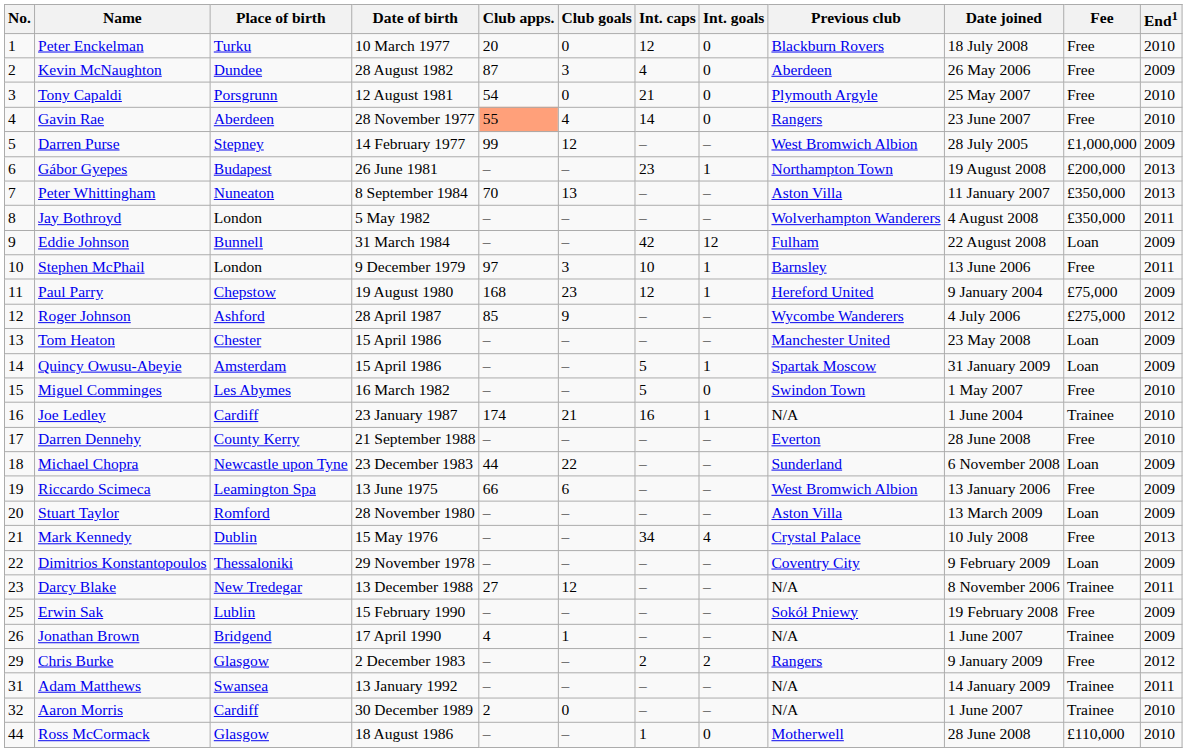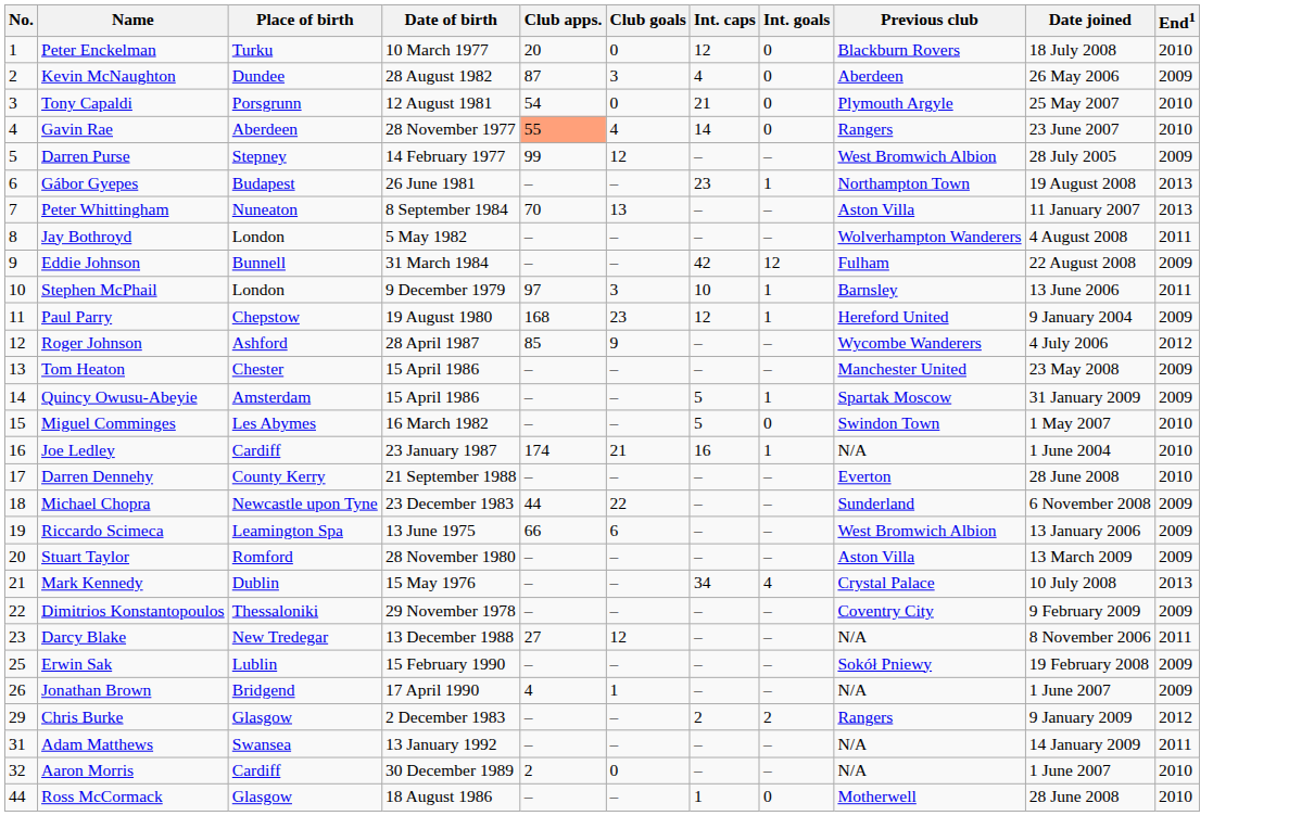 <table class="wikitable"  class= style="text-align:center; font-size:95%">
 <tr>
 <th>No.</th>
 <th>Name</th>
 <th>Place of birth</th>
 <th>Date of birth</th>
 <th>Club apps.</th>
 <th>Club goals</th>
 <th>Int. caps</th>
 <th>Int. goals</th>
 <th>Previous club</th>
 <th>Date joined</th>
-<th>Fee</th>
 <th>End<sup>1</sup></th>
 </tr>
 <tr>
 <td>1</td>
 <td><a href='#'>Peter Enckelman</a></td>
 <td><a href='#'>Turku</a></td>
 <td>10 March 1977</td>
 <td>20</td>
 <td>0</td>
 <td>12</td>
 <td>0</td>
 <td><a href='#'>Blackburn Rovers</a></td>
 <td>18 July 2008</td>
-<td>Free</td>
 <td>2010</td>
 </tr>
 <tr>
 <td>2</td>
 <td><a href='#'>Kevin McNaughton</a></td>
 <td><a href='#'>Dundee</a></td>
 <td>28 August 1982</td>
 <td>87</td>
 <td>3</td>
 <td>4</td>
 <td>0</td>
 <td><a href='#'>Aberdeen</a></td>
 <td>26 May 2006</td>
-<td>Free</td>
 <td>2009</td>
 </tr>
 <tr>
 <td>3</td>
 <td><a href='#'>Tony Capaldi</a></td>
 <td><a href='#'>Porsgrunn</a></td>
 <td>12 August 1981</td>
 <td>54</td>
 <td>0</td>
 <td>21</td>
 <td>0</td>
 <td><a href='#'>Plymouth Argyle</a></td>
 <td>25 May 2007</td>
-<td>Free</td>
 <td>2010</td>
 </tr>
 <tr>
 <td>4</td>
 <td><a href='#'>Gavin Rae</a></td>
 <td><a href='#'>Aberdeen</a></td>
 <td>28 November 1977</td>
 <td style="background: lightsalmon;">55</td>
 <td>4</td>
 <td>14</td>
 <td>0</td>
 <td><a href='#'>Rangers</a></td>
 <td>23 June 2007</td>
-<td>Free</td>
 <td>2010</td>
 </tr>
 <tr>
 <td>5</td>
 <td><a href='#'>Darren Purse</a></td>
 <td><a href='#'>Stepney</a></td>
 <td>14 February 1977</td>
 <td>99</td>
 <td>12</td>
 <td>–</td>
 <td>–</td>
 <td><a href='#'>West Bromwich Albion</a></td>
 <td>28 July 2005</td>
-<td>£1,000,000</td>
 <td>2009</td>
 </tr>
 <tr>
 <td>6</td>
 <td><a href='#'>Gábor Gyepes</a></td>
 <td><a href='#'>Budapest</a></td>
 <td>26 June 1981</td>
 <td>–</td>
 <td>–</td>
 <td>23</td>
 <td>1</td>
 <td><a href='#'>Northampton Town</a></td>
 <td>19 August 2008</td>
-<td>£200,000</td>
 <td>2013</td>
 </tr>
 <tr>
 <td>7</td>
 <td><a href='#'>Peter Whittingham</a></td>
 <td><a href='#'>Nuneaton</a></td>
 <td>8 September 1984</td>
 <td>70</td>
 <td>13</td>
 <td>–</td>
 <td>–</td>
 <td><a href='#'>Aston Villa</a></td>
 <td>11 January 2007</td>
-<td>£350,000</td>
 <td>2013</td>
 </tr>
 <tr>
 <td>8</td>
 <td><a href='#'>Jay Bothroyd</a></td>
 <td>London</td>
 <td>5 May 1982</td>
 <td>–</td>
 <td>–</td>
 <td>–</td>
 <td>–</td>
 <td><a href='#'>Wolverhampton Wanderers</a></td>
 <td>4 August 2008</td>
-<td>£350,000</td>
 <td>2011</td>
 </tr>
 <tr>
 <td>9</td>
 <td><a href='#'>Eddie Johnson</a></td>
 <td><a href='#'>Bunnell</a></td>
 <td>31 March 1984</td>
 <td>–</td>
 <td>–</td>
 <td>42</td>
 <td>12</td>
 <td><a href='#'>Fulham</a></td>
 <td>22 August 2008</td>
-<td>Loan</td>
 <td>2009</td>
 </tr>
 <tr>
 <td>10</td>
 <td><a href='#'>Stephen McPhail</a></td>
 <td>London</td>
 <td>9 December 1979</td>
 <td>97</td>
 <td>3</td>
 <td>10</td>
 <td>1</td>
 <td><a href='#'>Barnsley</a></td>
 <td>13 June 2006</td>
-<td>Free</td>
 <td>2011</td>
 </tr>
 <tr>
 <td>11</td>
 <td><a href='#'>Paul Parry</a></td>
 <td><a href='#'>Chepstow</a></td>
 <td>19 August 1980</td>
 <td>168</td>
 <td>23</td>
 <td>12</td>
 <td>1</td>
 <td><a href='#'>Hereford United</a></td>
 <td>9 January 2004</td>
-<td>£75,000</td>
 <td>2009</td>
 </tr>
 <tr>
 <td>12</td>
 <td><a href='#'>Roger Johnson</a></td>
 <td><a href='#'>Ashford</a></td>
 <td>28 April 1987</td>
 <td>85</td>
 <td>9</td>
 <td>–</td>
 <td>–</td>
 <td><a href='#'>Wycombe Wanderers</a></td>
 <td>4 July 2006</td>
-<td>£275,000</td>
 <td>2012</td>
 </tr>
 <tr>
 <td>13</td>
 <td><a href='#'>Tom Heaton</a></td>
 <td><a href='#'>Chester</a></td>
 <td>15 April 1986</td>
 <td>–</td>
 <td>–</td>
 <td>–</td>
 <td>–</td>
 <td><a href='#'>Manchester United</a></td>
 <td>23 May 2008</td>
-<td>Loan</td>
 <td>2009</td>
 </tr>
 <tr>
 <td>14</td>
 <td><a href='#'>Quincy Owusu-Abeyie</a></td>
 <td><a href='#'>Amsterdam</a></td>
 <td>15 April 1986</td>
 <td>–</td>
 <td>–</td>
 <td>5</td>
 <td>1</td>
 <td><a href='#'>Spartak Moscow</a></td>
 <td>31 January 2009</td>
-<td>Loan</td>
 <td>2009</td>
 </tr>
 <tr>
 <td>15</td>
 <td><a href='#'>Miguel Comminges</a></td>
 <td><a href='#'>Les Abymes</a></td>
 <td>16 March 1982</td>
 <td>–</td>
 <td>–</td>
 <td>5</td>
 <td>0</td>
 <td><a href='#'>Swindon Town</a></td>
 <td>1 May 2007</td>
-<td>Free</td>
 <td>2010</td>
 </tr>
 <tr>
 <td>16</td>
 <td><a href='#'>Joe Ledley</a></td>
 <td><a href='#'>Cardiff</a></td>
 <td>23 January 1987</td>
 <td>174</td>
 <td>21</td>
 <td>16</td>
 <td>1</td>
 <td>N/A</td>
 <td>1 June 2004</td>
-<td>Trainee</td>
 <td>2010</td>
 </tr>
 <tr>
 <td>17</td>
 <td><a href='#'>Darren Dennehy</a></td>
 <td><a href='#'>County Kerry</a></td>
 <td>21 September 1988</td>
 <td>–</td>
 <td>–</td>
 <td>–</td>
 <td>–</td>
 <td><a href='#'>Everton</a></td>
 <td>28 June 2008</td>
-<td>Free</td>
 <td>2010</td>
 </tr>
 <tr>
 <td>18</td>
 <td><a href='#'>Michael Chopra</a></td>
 <td><a href='#'>Newcastle upon Tyne</a></td>
 <td>23 December 1983</td>
 <td>44</td>
 <td>22</td>
 <td>–</td>
 <td>–</td>
 <td><a href='#'>Sunderland</a></td>
 <td>6 November 2008</td>
-<td>Loan</td>
 <td>2009</td>
 </tr>
 <tr>
 <td>19</td>
 <td><a href='#'>Riccardo Scimeca</a></td>
 <td><a href='#'>Leamington Spa</a></td>
 <td>13 June 1975</td>
 <td>66</td>
 <td>6</td>
 <td>–</td>
 <td>–</td>
 <td><a href='#'>West Bromwich Albion</a></td>
 <td>13 January 2006</td>
-<td>Free</td>
 <td>2009</td>
 </tr>
 <tr>
 <td>20</td>
 <td><a href='#'>Stuart Taylor</a></td>
 <td><a href='#'>Romford</a></td>
 <td>28 November 1980</td>
 <td>–</td>
 <td>–</td>
 <td>–</td>
 <td>–</td>
 <td><a href='#'>Aston Villa</a></td>
 <td>13 March 2009</td>
-<td>Loan</td>
 <td>2009</td>
 </tr>
 <tr>
 <td>21</td>
 <td><a href='#'>Mark Kennedy</a></td>
 <td><a href='#'>Dublin</a></td>
 <td>15 May 1976</td>
 <td>–</td>
 <td>–</td>
 <td>34</td>
 <td>4</td>
 <td><a href='#'>Crystal Palace</a></td>
 <td>10 July 2008</td>
-<td>Free</td>
 <td>2013</td>
 </tr>
 <tr>
 <td>22</td>
 <td><a href='#'>Dimitrios Konstantopoulos</a></td>
 <td><a href='#'>Thessaloniki</a></td>
 <td>29 November 1978</td>
 <td>–</td>
 <td>–</td>
 <td>–</td>
 <td>–</td>
 <td><a href='#'>Coventry City</a></td>
 <td>9 February 2009</td>
-<td>Loan</td>
 <td>2009</td>
 </tr>
 <tr>
 <td>23</td>
 <td><a href='#'>Darcy Blake</a></td>
 <td><a href='#'>New Tredegar</a></td>
 <td>13 December 1988</td>
 <td>27</td>
 <td>12</td>
 <td>–</td>
 <td>–</td>
 <td>N/A</td>
 <td>8 November 2006</td>
-<td>Trainee</td>
 <td>2011</td>
 </tr>
 <tr>
 <td>25</td>
 <td><a href='#'>Erwin Sak</a></td>
 <td><a href='#'>Lublin</a></td>
 <td>15 February 1990</td>
 <td>–</td>
 <td>–</td>
 <td>–</td>
 <td>–</td>
 <td><a href='#'>Sokół Pniewy</a></td>
 <td>19 February 2008</td>
-<td>Free</td>
 <td>2009</td>
 </tr>
 <tr>
 <td>26</td>
 <td><a href='#'>Jonathan Brown</a></td>
 <td><a href='#'>Bridgend</a></td>
 <td>17 April 1990</td>
 <td>4</td>
 <td>1</td>
 <td>–</td>
 <td>–</td>
 <td>N/A</td>
 <td>1 June 2007</td>
-<td>Trainee</td>
 <td>2009</td>
 </tr>
 <tr>
 <td>29</td>
 <td><a href='#'>Chris Burke</a></td>
 <td><a href='#'>Glasgow</a></td>
 <td>2 December 1983</td>
 <td>–</td>
 <td>–</td>
 <td>2</td>
 <td>2</td>
 <td><a href='#'>Rangers</a></td>
 <td>9 January 2009</td>
-<td>Free</td>
 <td>2012</td>
 </tr>
 <tr>
 <td>31</td>
 <td><a href='#'>Adam Matthews</a></td>
 <td><a href='#'>Swansea</a></td>
 <td>13 January 1992</td>
 <td>–</td>
 <td>–</td>
 <td>–</td>
 <td>–</td>
 <td>N/A</td>
 <td>14 January 2009</td>
-<td>Trainee</td>
 <td>2011</td>
 </tr>
 <tr>
 <td>32</td>
 <td><a href='#'>Aaron Morris</a></td>
 <td><a href='#'>Cardiff</a></td>
 <td>30 December 1989</td>
 <td>2</td>
 <td>0</td>
 <td>–</td>
 <td>–</td>
 <td>N/A</td>
 <td>1 June 2007</td>
-<td>Trainee</td>
 <td>2010</td>
 </tr>
 <tr>
 <td>44</td>
 <td><a href='#'>Ross McCormack</a></td>
 <td><a href='#'>Glasgow</a></td>
 <td>18 August 1986</td>
 <td>–</td>
 <td>–</td>
 <td>1</td>
 <td>0</td>
 <td><a href='#'>Motherwell</a></td>
 <td>28 June 2008</td>
-<td>£110,000</td>
 <td>2010</td>
 </tr>
 </table>
